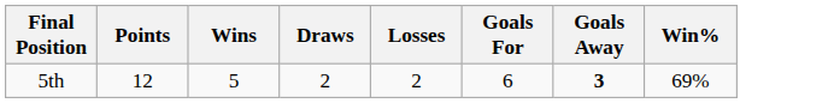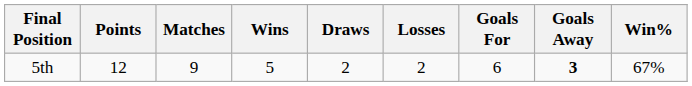 <table class="wikitable" style="font-size: 95%; text-align: center;">
 <tr>
 <th width=60>Final Position</th>
 <th width=60>Points</th>
+<th width=60>Matches</th>
 <th width=60>Wins</th>
 <th width=60>Draws</th>
 <th width=60>Losses</th>
 <th width=60>Goals For</th>
 <th width=60>Goals Away</th>
 <th width=60>Win%</th>
 </tr>
 <tr>
 <td>5th</td>
 <td>12</td>
+<td>9</td>
 <td>5</td>
 <td>2</td>
 <td>2</td>
 <td>6</td>
 <td><strong>3</strong></td>
-<td>69%</td>
+<td>67%</td>
 </tr>
 </table>
